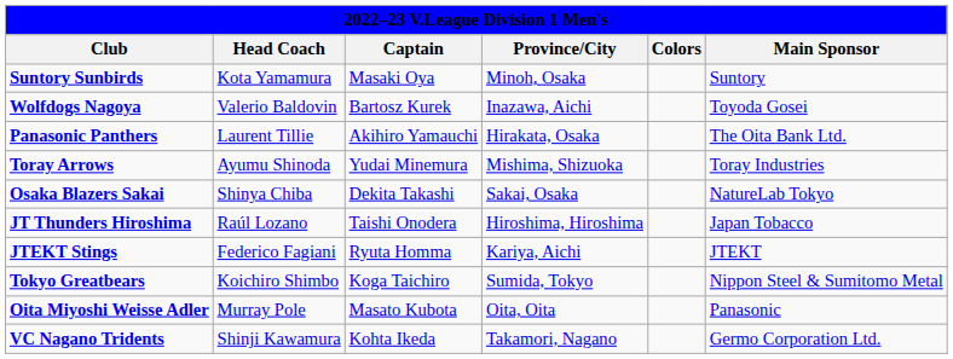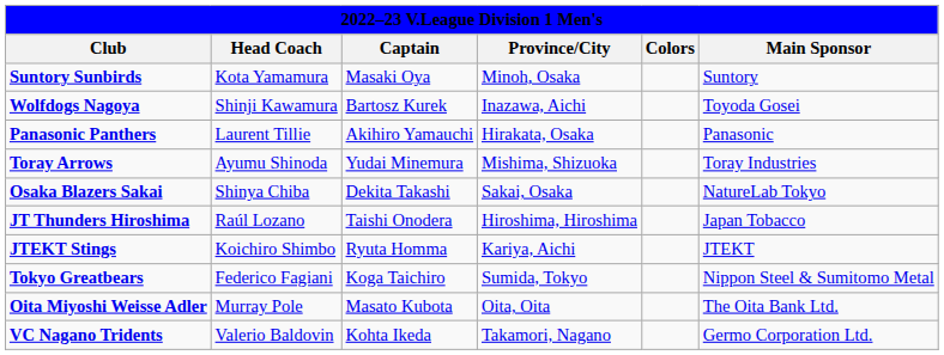 <table class="wikitable" style="font-size:90%; width:810; text-align:left;">
 <tr>
 <th style=background:blue colspan=8><span>2022–23 V.League Division 1 Men's </span></th>
 </tr>
 <tr>
 <th>Club</th>
 <th>Head Coach</th>
 <th>Captain</th>
 <th>Province/City</th>
 <th>Colors</th>
 <th>Main Sponsor</th>
 </tr>
 <tr>
 <td><strong><a href='#'>Suntory Sunbirds</a></strong></td>
 <td> <a href='#'>Kota Yamamura</a></td>
 <td> <a href='#'>Masaki Oya</a></td>
 <td><a href='#'>Minoh, Osaka</a></td>
 <td align=center> </td>
 <td><a href='#'>Suntory</a></td>
 </tr>
 <tr>
 <td><strong><a href='#'>Wolfdogs Nagoya</a></strong></td>
-<td> <a href='#'>Valerio Baldovin</a></td>
+<td> <a href='#'>Shinji Kawamura</a></td>
 <td> <a href='#'>Bartosz Kurek</a></td>
 <td><a href='#'>Inazawa, Aichi</a></td>
 <td align=center>  </td>
 <td><a href='#'>Toyoda Gosei</a></td>
 </tr>
 <tr>
 <td><strong><a href='#'>Panasonic Panthers</a></strong></td>
 <td> <a href='#'>Laurent Tillie</a></td>
 <td> <a href='#'>Akihiro Yamauchi</a></td>
 <td><a href='#'>Hirakata, Osaka</a></td>
 <td align=center> </td>
-<td><a href='#'>The Oita Bank Ltd.</a></td>
+<td><a href='#'>Panasonic</a></td>
 </tr>
 <tr>
 <td><strong><a href='#'>Toray Arrows</a></strong></td>
 <td> <a href='#'>Ayumu Shinoda</a></td>
 <td> <a href='#'>Yudai Minemura</a></td>
 <td><a href='#'>Mishima, Shizuoka</a></td>
 <td align=center> </td>
 <td><a href='#'>Toray Industries</a></td>
 </tr>
 <tr>
 <td><strong><a href='#'>Osaka Blazers Sakai</a></strong></td>
 <td> <a href='#'>Shinya Chiba</a></td>
 <td> <a href='#'>Dekita Takashi</a></td>
 <td><a href='#'>Sakai, Osaka</a></td>
 <td align=center>  </td>
 <td><a href='#'>NatureLab Tokyo</a></td>
 </tr>
 <tr>
 <td><strong><a href='#'>JT Thunders Hiroshima</a></strong></td>
 <td> <a href='#'>Raúl Lozano</a></td>
 <td> <a href='#'>Taishi Onodera</a></td>
 <td><a href='#'>Hiroshima, Hiroshima</a></td>
 <td align=center>  </td>
 <td><a href='#'>Japan Tobacco</a></td>
 </tr>
 <tr>
 <td><strong><a href='#'>JTEKT Stings</a></strong></td>
-<td> <a href='#'>Federico Fagiani</a></td>
+<td> <a href='#'>Koichiro Shimbo</a></td>
 <td> <a href='#'>Ryuta Homma</a></td>
 <td><a href='#'>Kariya, Aichi</a></td>
 <td align=center> </td>
 <td><a href='#'>JTEKT</a></td>
 </tr>
 <tr>
 <td><strong><a href='#'>Tokyo Greatbears</a></strong></td>
-<td> <a href='#'>Koichiro Shimbo</a></td>
+<td> <a href='#'>Federico Fagiani</a></td>
 <td> <a href='#'>Koga Taichiro</a></td>
 <td><a href='#'>Sumida, Tokyo</a></td>
 <td align=center>  </td>
 <td><a href='#'>Nippon Steel & Sumitomo Metal</a></td>
 </tr>
 <tr>
 <td><strong><a href='#'>Oita Miyoshi Weisse Adler</a></strong></td>
 <td> <a href='#'>Murray Pole</a></td>
 <td> <a href='#'>Masato Kubota</a></td>
 <td><a href='#'>Oita, Oita</a></td>
 <td align=center> </td>
-<td><a href='#'>Panasonic</a></td>
+<td><a href='#'>The Oita Bank Ltd.</a></td>
 </tr>
 <tr>
 <td><strong><a href='#'>VC Nagano Tridents</a></strong></td>
-<td> <a href='#'>Shinji Kawamura</a></td>
+<td> <a href='#'>Valerio Baldovin</a></td>
 <td> <a href='#'>Kohta Ikeda</a></td>
 <td><a href='#'>Takamori, Nagano</a></td>
 <td align=center> </td>
 <td><a href='#'>Germo Corporation Ltd.</a></td>
 </tr>
 </table>
